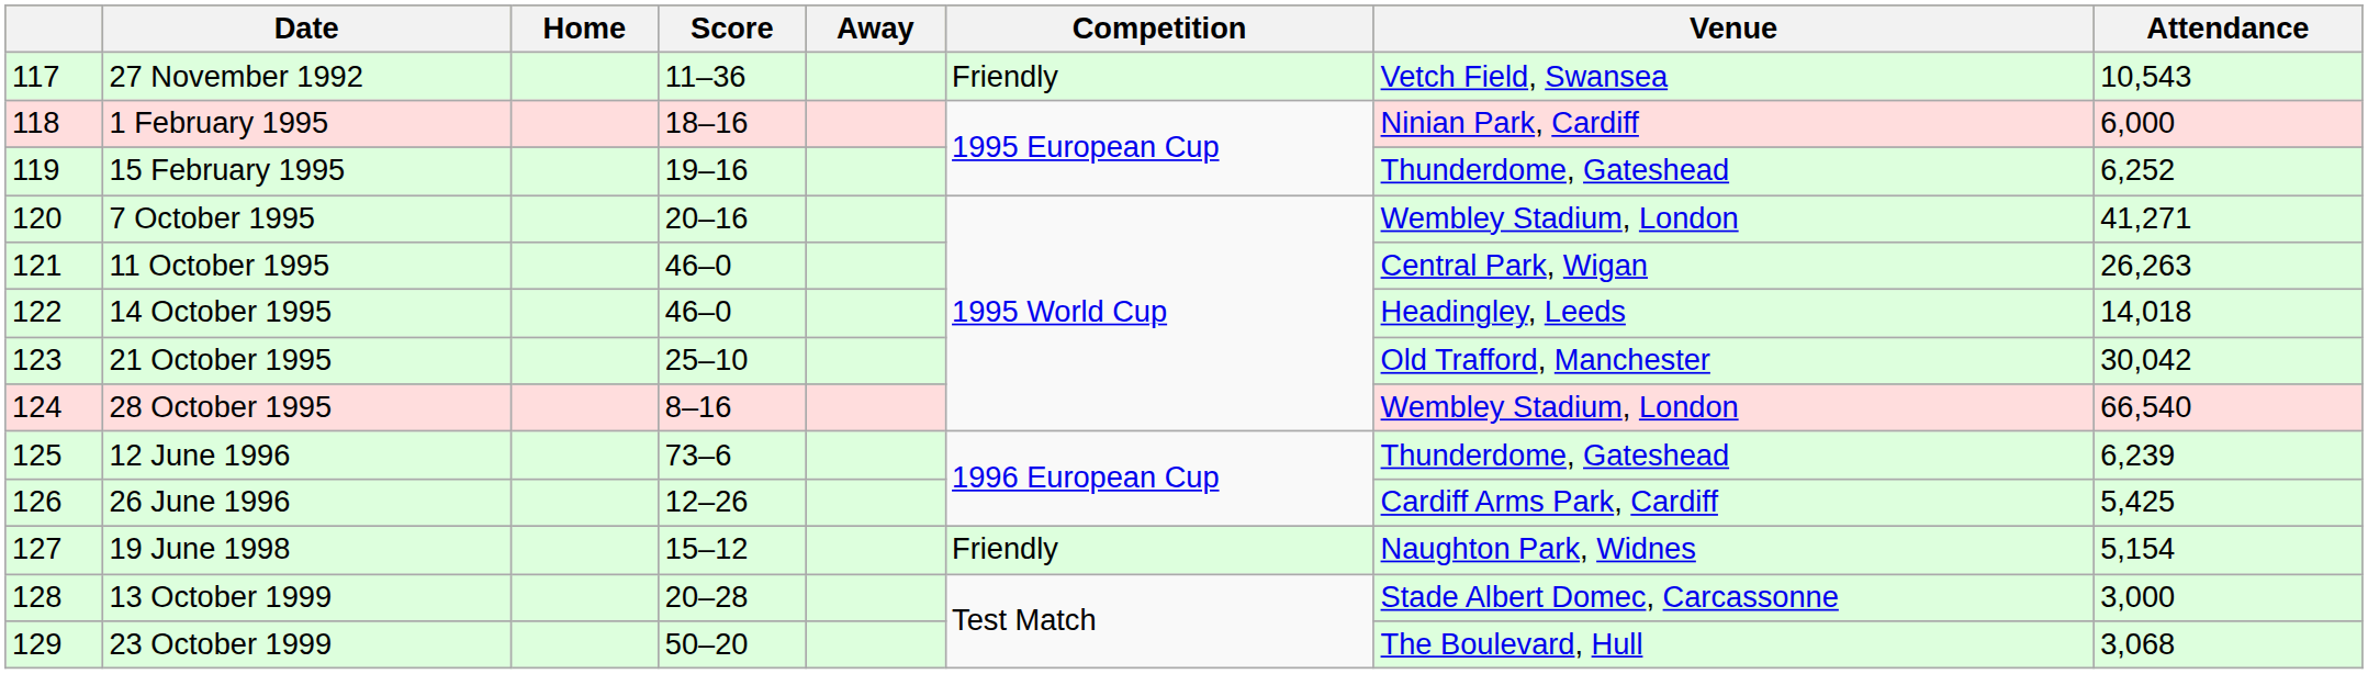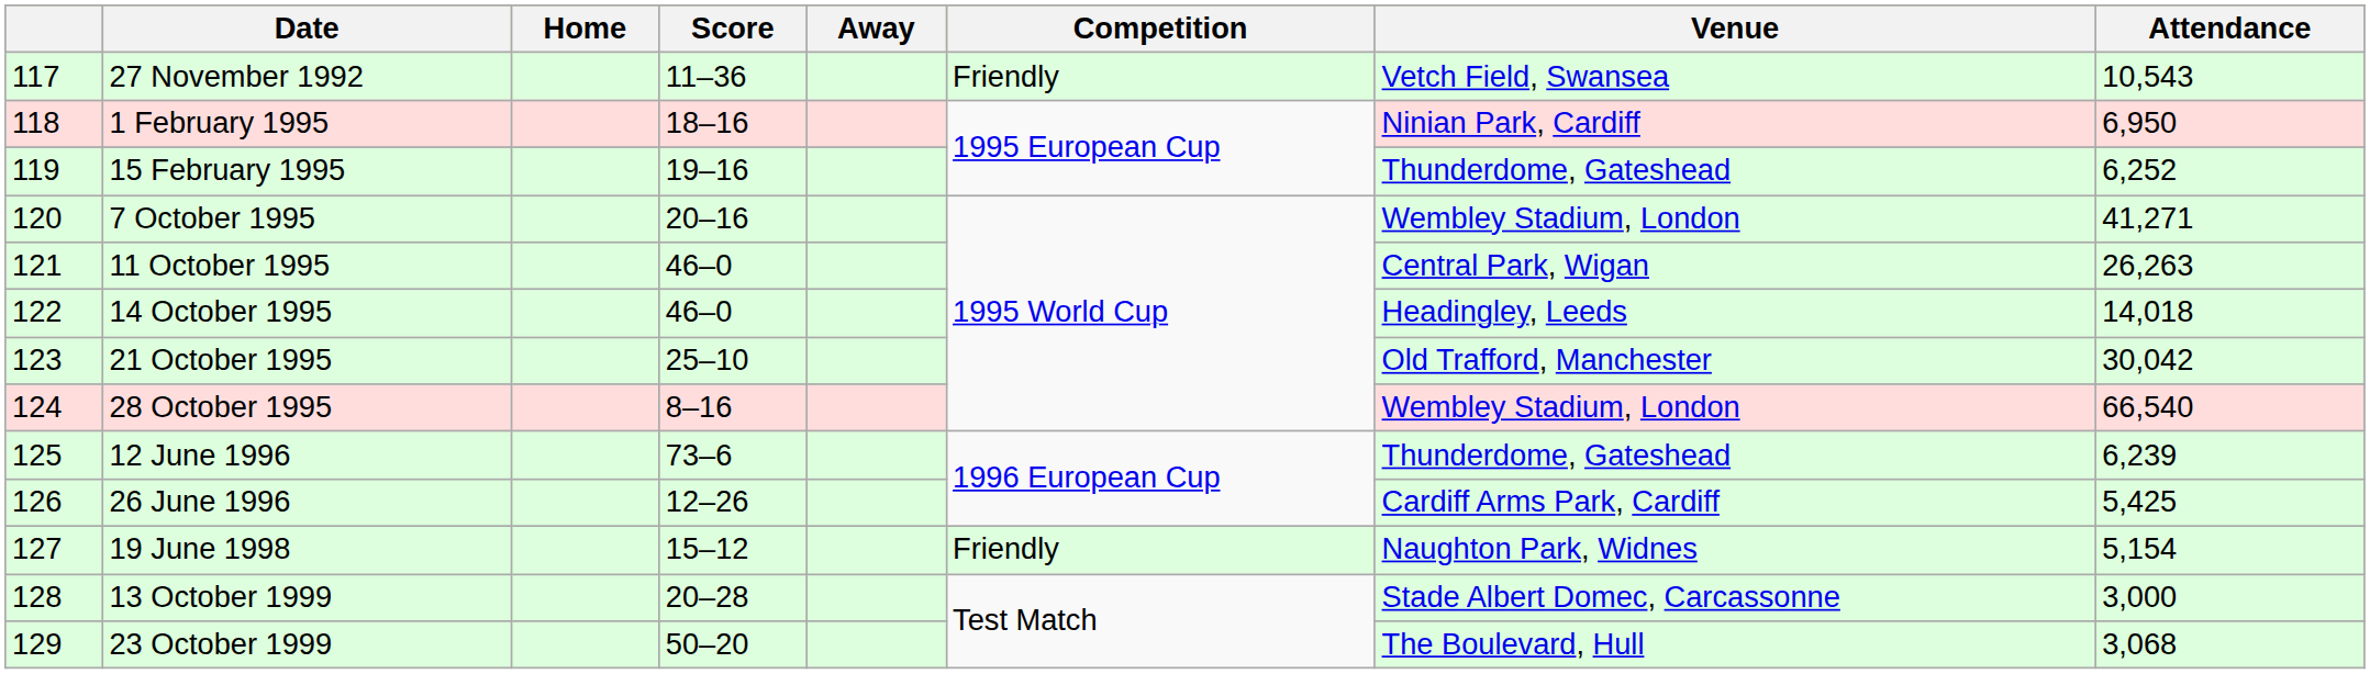 <table class="wikitable" width=100%>
 <tr bgcolor=#bdb76b>
 <th></th>
 <th>Date</th>
 <th>Home</th>
 <th>Score</th>
 <th>Away</th>
 <th>Competition</th>
 <th>Venue</th>
 <th>Attendance</th>
 </tr>
 <tr bgcolor=#DDFFDD>
 <td>117</td>
 <td>27 November 1992</td>
 <td></td>
 <td>11–36</td>
 <td></td>
 <td>Friendly</td>
 <td> <a href='#'>Vetch Field</a>, <a href='#'>Swansea</a></td>
 <td>10,543</td>
 </tr>
 <tr>
 <td bgcolor=#FFDDDD>118</td>
 <td bgcolor=#FFDDDD>1 February 1995</td>
 <td bgcolor=#FFDDDD></td>
 <td bgcolor=#FFDDDD>18–16</td>
 <td bgcolor=#FFDDDD><strong></strong></td>
 <td rowspan=2><a href='#'>1995 European Cup</a></td>
 <td bgcolor=#FFDDDD> <a href='#'>Ninian Park</a>, <a href='#'>Cardiff</a></td>
-<td bgcolor=#FFDDDD>6,000</td>
+<td bgcolor=#FFDDDD>6,950</td>
 </tr>
 <tr bgcolor=#DDFFDD>
 <td>119</td>
 <td>15 February 1995</td>
 <td><strong></strong></td>
 <td>19–16</td>
 <td></td>
 <td> <a href='#'>Thunderdome</a>, <a href='#'>Gateshead</a></td>
 <td>6,252</td>
 </tr>
 <tr>
 <td bgcolor=#DDFFDD>120</td>
 <td bgcolor=#DDFFDD>7 October 1995</td>
 <td bgcolor=#DDFFDD><strong></strong></td>
 <td bgcolor=#DDFFDD>20–16</td>
 <td bgcolor=#DDFFDD></td>
 <td rowspan=5><a href='#'>1995 World Cup</a></td>
 <td bgcolor=#DDFFDD> <a href='#'>Wembley Stadium</a>, <a href='#'>London</a></td>
 <td bgcolor=#DDFFDD>41,271</td>
 </tr>
 <tr bgcolor=#DDFFDD>
 <td>121</td>
 <td>11 October 1995</td>
 <td><strong></strong></td>
 <td>46–0</td>
 <td></td>
 <td> <a href='#'>Central Park</a>, <a href='#'>Wigan</a></td>
 <td>26,263</td>
 </tr>
 <tr bgcolor=#DDFFDD>
 <td>122</td>
 <td>14 October 1995</td>
 <td><strong></strong></td>
 <td>46–0</td>
 <td></td>
 <td> <a href='#'>Headingley</a>, <a href='#'>Leeds</a></td>
 <td>14,018</td>
 </tr>
 <tr bgcolor=#DDFFDD>
 <td>123</td>
 <td>21 October 1995</td>
 <td><strong></strong></td>
 <td>25–10</td>
 <td></td>
 <td> <a href='#'>Old Trafford</a>, <a href='#'>Manchester</a></td>
 <td>30,042</td>
 </tr>
 <tr bgcolor=#FFDDDD>
 <td>124</td>
 <td>28 October 1995</td>
 <td><strong></strong></td>
 <td>8–16</td>
 <td></td>
 <td> <a href='#'>Wembley Stadium</a>, <a href='#'>London</a></td>
 <td>66,540</td>
 </tr>
 <tr>
 <td bgcolor=#DDFFDD>125</td>
 <td bgcolor=#DDFFDD>12 June 1996</td>
 <td bgcolor=#DDFFDD><strong></strong></td>
 <td bgcolor=#DDFFDD>73–6</td>
 <td bgcolor=#DDFFDD></td>
 <td rowspan=2><a href='#'>1996 European Cup</a></td>
 <td bgcolor=#DDFFDD> <a href='#'>Thunderdome</a>, <a href='#'>Gateshead</a></td>
 <td bgcolor=#DDFFDD>6,239</td>
 </tr>
 <tr bgcolor=#DDFFDD>
 <td>126</td>
 <td>26 June 1996</td>
 <td></td>
 <td>12–26</td>
 <td><strong></strong></td>
 <td> <a href='#'>Cardiff Arms Park</a>, <a href='#'>Cardiff</a></td>
 <td>5,425</td>
 </tr>
 <tr bgcolor=#DDFFDD>
 <td>127</td>
 <td>19 June 1998</td>
 <td><strong></strong></td>
 <td>15–12</td>
 <td></td>
 <td>Friendly</td>
 <td> <a href='#'>Naughton Park</a>, <a href='#'>Widnes</a></td>
 <td>5,154</td>
 </tr>
 <tr>
 <td bgcolor=#DDFFDD>128</td>
 <td bgcolor=#DDFFDD>13 October 1999</td>
 <td bgcolor=#DDFFDD></td>
 <td bgcolor=#DDFFDD>20–28</td>
 <td bgcolor=#DDFFDD><strong></strong></td>
 <td rowspan=2>Test Match</td>
 <td bgcolor=#DDFFDD> <a href='#'>Stade Albert Domec</a>, <a href='#'>Carcassonne</a></td>
 <td bgcolor=#DDFFDD>3,000</td>
 </tr>
 <tr bgcolor=#DDFFDD>
 <td>129</td>
 <td>23 October 1999</td>
 <td><strong></strong></td>
 <td>50–20</td>
 <td></td>
 <td> <a href='#'>The Boulevard</a>, <a href='#'>Hull</a></td>
 <td>3,068</td>
 </tr>
 </table>
